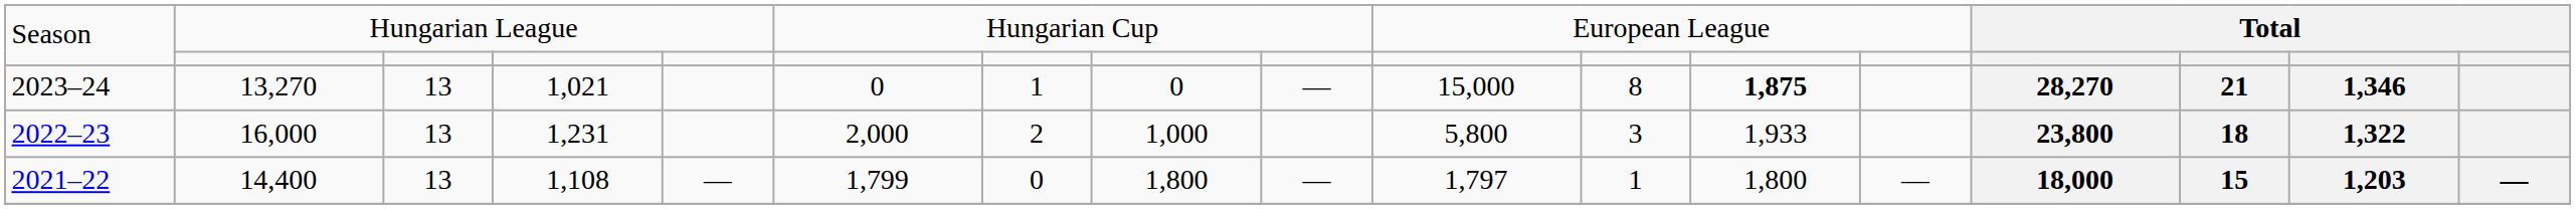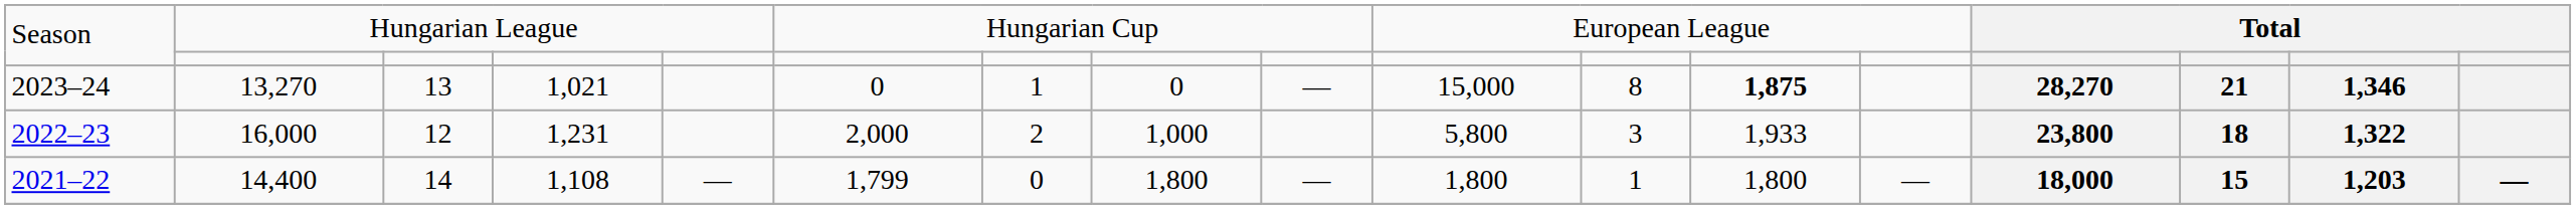 <table class="wikitable" style="font-size:90%; text-align:center">
 <tr>
 <td rowspan="2" width=80 align="left">Season</td>
 <td colspan="4" align="center">Hungarian League</td>
 <td colspan="4" align="center">Hungarian Cup</td>
 <td colspan="4" align="center">European League</td>
 <th colspan="4" align="center">Total</th>
 </tr>
 <tr>
 <td width=100></td>
 <td width=50></td>
 <td width=80></td>
 <td width=50></td>
 <td width=100></td>
 <td width=50></td>
 <td width=80></td>
 <td width=50></td>
 <td width=100></td>
 <td width=50></td>
 <td width=80></td>
 <td width=50></td>
 <th width=100></th>
 <th width=50></th>
 <th width=80></th>
 <th width=50></th>
 </tr>
 <tr>
 <td align="left">2023–24</td>
 <td>13,270</td>
 <td>13</td>
 <td>1,021</td>
 <td> </td>
 <td>0</td>
 <td>1</td>
 <td>0</td>
 <td>— </td>
 <td>15,000</td>
 <td>8</td>
 <td><strong>1,875</strong></td>
 <td> </td>
 <th>28,270</th>
 <th>21</th>
 <th>1,346</th>
 <th> </th>
 </tr>
 <tr>
 <td align="left"><a href='#'>2022–23</a></td>
 <td>16,000</td>
-<td>13</td>
+<td>12</td>
 <td>1,231</td>
 <td> </td>
 <td>2,000</td>
 <td>2</td>
 <td>1,000</td>
 <td> </td>
 <td>5,800</td>
 <td>3</td>
 <td>1,933</td>
 <td> </td>
 <th>23,800</th>
 <th>18</th>
 <th>1,322</th>
 <th> </th>
 </tr>
 <tr>
 <td align="left"><a href='#'>2021–22</a></td>
 <td>14,400</td>
-<td>13</td>
+<td>14</td>
 <td>1,108</td>
 <td>— </td>
 <td>1,799</td>
 <td>0</td>
 <td>1,800</td>
 <td>— </td>
-<td>1,797</td>
+<td>1,800</td>
 <td>1</td>
 <td>1,800</td>
 <td>— </td>
 <th>18,000</th>
 <th>15</th>
 <th>1,203</th>
 <th>— </th>
 </tr>
 <tr>
 </tr>
 </table>
